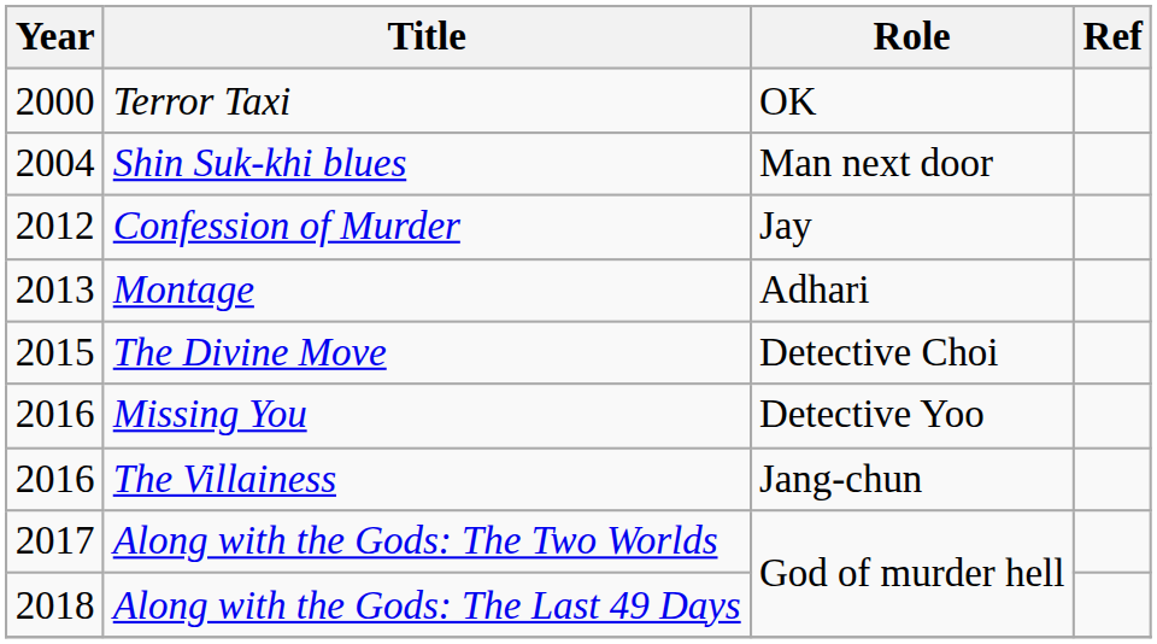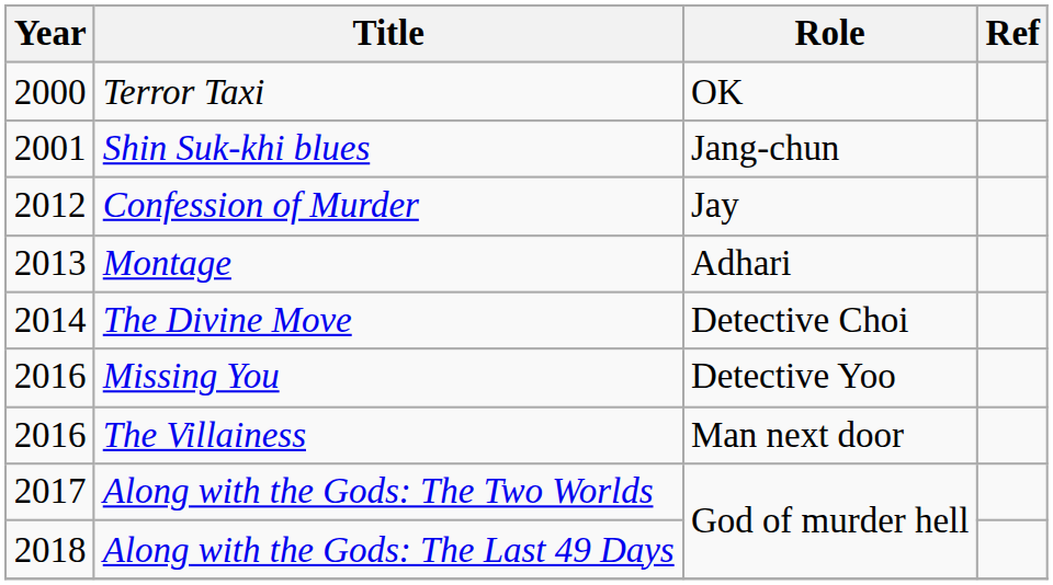 <table class="wikitable sortable">
 <tr>
 <th>Year</th>
 <th>Title</th>
 <th>Role</th>
 <th>Ref</th>
 </tr>
 <tr>
 <td>2000</td>
 <td><em>Terror Taxi</em></td>
 <td>OK</td>
 <td></td>
 </tr>
 <tr>
-<td>2004</td>
+<td>2001</td>
 <td><em><a href='#'>Shin Suk-khi blues</a></em></td>
-<td>Man next door</td>
+<td>Jang-chun</td>
 <td></td>
 </tr>
 <tr>
 <td>2012</td>
 <td><em><a href='#'>Confession of Murder</a></em></td>
 <td>Jay</td>
 <td></td>
 </tr>
 <tr>
 <td>2013</td>
 <td><em><a href='#'>Montage</a></em></td>
 <td>Adhari</td>
 <td></td>
 </tr>
 <tr>
-<td>2015</td>
+<td>2014</td>
 <td><em><a href='#'>The Divine Move</a></em></td>
 <td>Detective Choi</td>
 <td></td>
 </tr>
 <tr>
 <td>2016</td>
 <td><em><a href='#'>Missing You</a></em></td>
 <td>Detective Yoo</td>
 <td></td>
 </tr>
 <tr>
 <td>2016</td>
 <td><em><a href='#'>The Villainess</a></em></td>
-<td>Jang-chun</td>
+<td>Man next door</td>
 <td></td>
 </tr>
 <tr>
 <td>2017</td>
 <td><em><a href='#'>Along with the Gods: The Two Worlds</a></em></td>
 <td rowspan="2">God of murder hell</td>
 <td></td>
 </tr>
 <tr>
 <td>2018</td>
 <td><em><a href='#'>Along with the Gods: The Last 49 Days</a></em></td>
 <td></td>
 </tr>
 <tr>
 </tr>
 </table>
